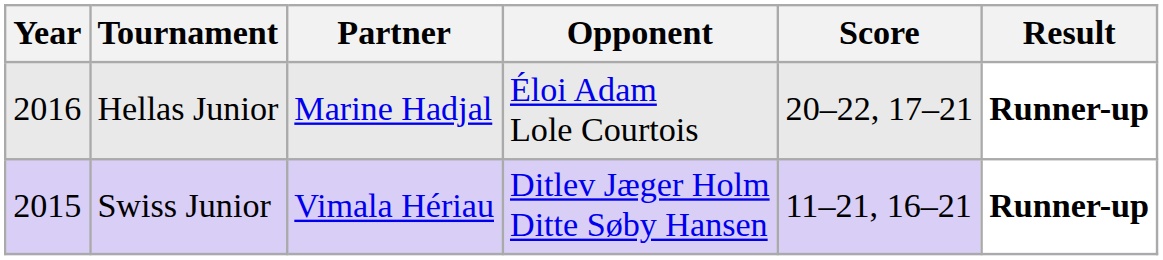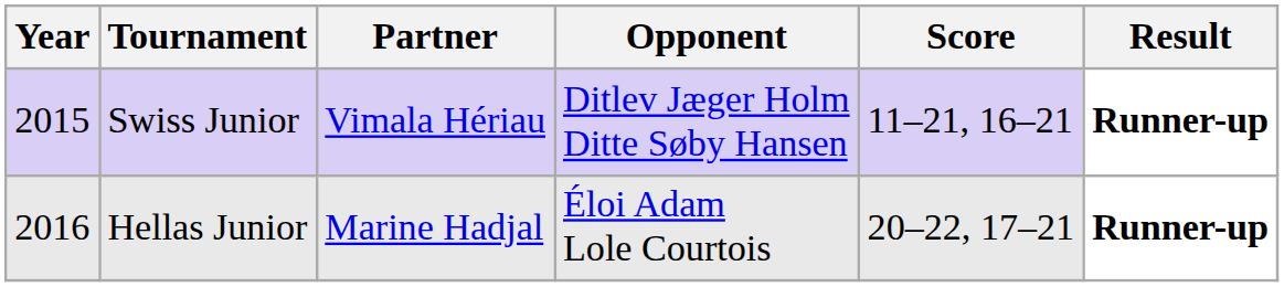 <table class="sortable wikitable" style="font-size: 90%;">
 <tr>
 <th>Year</th>
 <th>Tournament</th>
 <th>Partner</th>
 <th>Opponent</th>
 <th>Score</th>
 <th>Result</th>
 </tr>
+<tr style="background:#D8CEF6">
+<td align="center">2015</td>
+<td align="left">Swiss Junior</td>
+<td align="left"> <a href='#'>Vimala Hériau</a></td>
+<td align="left"> <a href='#'>Ditlev Jæger Holm</a><br> <a href='#'>Ditte Søby Hansen</a></td>
+<td align="left">11–21, 16–21</td>
+<td style="text-align:left; background:white"> <strong>Runner-up</strong></td>
+</tr>
 <tr style="background:#E9E9E9">
 <td align="center">2016</td>
 <td align="left">Hellas Junior</td>
 <td align="left"> <a href='#'>Marine Hadjal</a></td>
 <td align="left"> <a href='#'>Éloi Adam</a><br> Lole Courtois</td>
 <td align="left">20–22, 17–21</td>
 <td style="text-align:left; background:white"> <strong>Runner-up</strong></td>
 </tr>
-<tr style="background:#D8CEF6">
-<td align="center">2015</td>
-<td align="left">Swiss Junior</td>
-<td align="left"> <a href='#'>Vimala Hériau</a></td>
-<td align="left"> <a href='#'>Ditlev Jæger Holm</a><br> <a href='#'>Ditte Søby Hansen</a></td>
-<td align="left">11–21, 16–21</td>
-<td style="text-align:left; background:white"> <strong>Runner-up</strong></td>
-</tr>
 </table>
